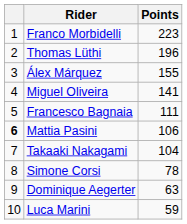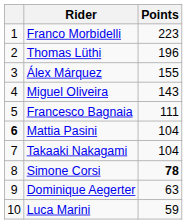 <table class="wikitable" style="font-size: 95%;">
 <tr>
 <th></th>
 <th>Rider</th>
 <th>Points</th>
 </tr>
 <tr>
 <td align=center>1</td>
 <td> <a href='#'>Franco Morbidelli</a></td>
 <td align=right>223</td>
 </tr>
 <tr>
 <td align=center>2</td>
 <td> <a href='#'>Thomas Lüthi</a></td>
 <td align=right>196</td>
 </tr>
 <tr>
 <td align=center>3</td>
 <td> <a href='#'>Álex Márquez</a></td>
 <td align=right>155</td>
 </tr>
 <tr>
 <td align=center>4</td>
 <td> <a href='#'>Miguel Oliveira</a></td>
-<td align=right>141</td>
+<td align=right>143</td>
 </tr>
 <tr>
 <td align=center>5</td>
 <td> <a href='#'>Francesco Bagnaia</a></td>
 <td align=right>111</td>
 </tr>
 <tr>
 <td align=center><strong>6</strong></td>
 <td> <a href='#'>Mattia Pasini</a></td>
-<td align=right>106</td>
+<td align=right>104</td>
 </tr>
 <tr>
 <td align=center>7</td>
 <td> <a href='#'>Takaaki Nakagami</a></td>
 <td align=right>104</td>
 </tr>
 <tr>
 <td align=center>8</td>
 <td> <a href='#'>Simone Corsi</a></td>
-<td align=right>78</td>
+<td align=right><strong>78</strong></td>
 </tr>
 <tr>
 <td align=center>9</td>
 <td> <a href='#'>Dominique Aegerter</a></td>
 <td align=right>63</td>
 </tr>
 <tr>
 <td align=center>10</td>
 <td> <a href='#'>Luca Marini</a></td>
 <td align=right>59</td>
 </tr>
 </table>
